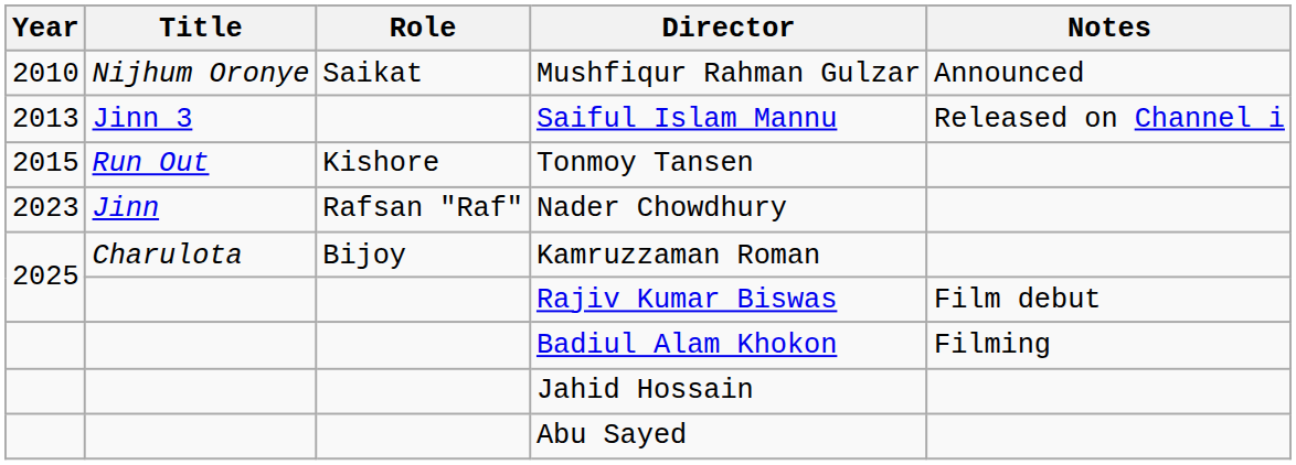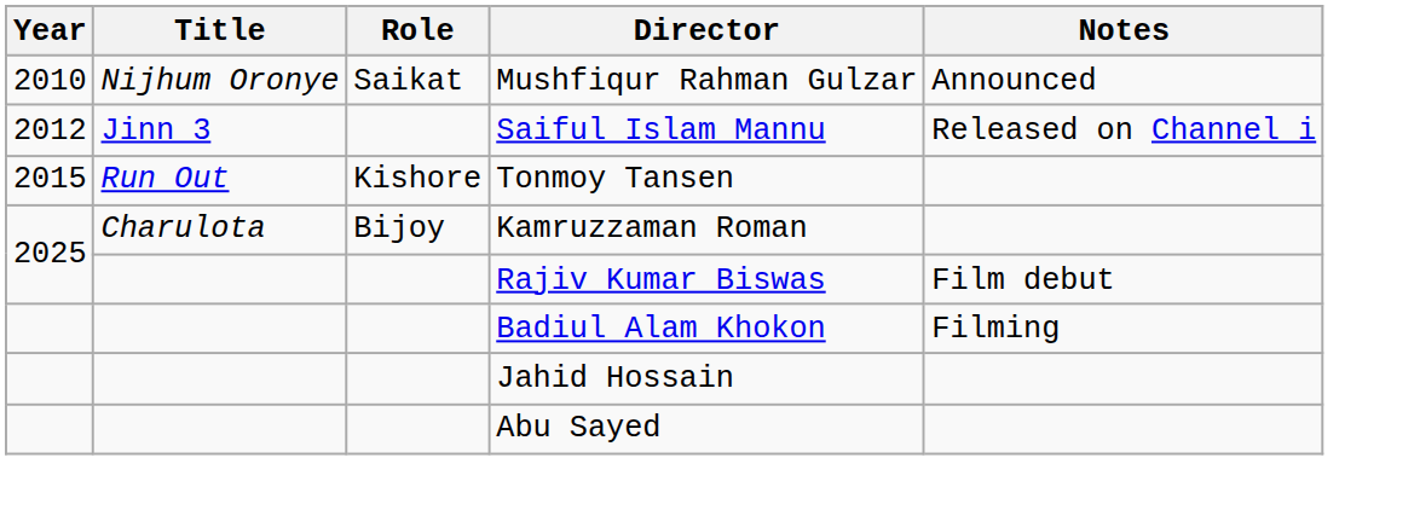 <table class="wikitable sortable">
 <tr style="background:#ccc; text-align:center;">
 <th>Year</th>
 <th>Title</th>
 <th>Role</th>
 <th>Director</th>
 <th class="unsortable">Notes</th>
 </tr>
 <tr>
 <td>2010</td>
 <td><em>Nijhum Oronye</em></td>
 <td>Saikat</td>
 <td>Mushfiqur Rahman Gulzar</td>
 <td>Announced</td>
 </tr>
 <tr>
-<td>2013</td>
+<td>2012</td>
 <td></em><a href='#'>Jinn 3</a><em></td>
 <td></td>
 <td><a href='#'>Saiful Islam Mannu</a></td>
 <td>Released on <a href='#'>Channel i</a></td>
 </tr>
 <tr>
 <td>2015</td>
 <td><em><a href='#'>Run Out</a></em></td>
 <td>Kishore</td>
 <td>Tonmoy Tansen</td>
-<td></td>
-</tr>
-<tr>
-<td>2023</td>
-<td><em><a href='#'>Jinn</a></td>
-<td>Rafsan "Raf"</td>
-<td>Nader Chowdhury</td>
 <td></td>
 </tr>
 <tr>
 <td rowspan="2">2025</td>
 <td><em>Charulota</em></td>
 <td>Bijoy</td>
 <td>Kamruzzaman Roman</td>
 <td></td>
 </tr>
 <tr>
 <td></td>
 <td></td>
 <td><a href='#'>Rajiv Kumar Biswas</a></td>
 <td>Film debut</td>
 </tr>
 <tr>
 <td></td>
 <td></td>
 <td></td>
 <td><a href='#'>Badiul Alam Khokon</a></td>
 <td>Filming</td>
 </tr>
 <tr>
 <td></td>
 <td></td>
 <td></td>
 <td>Jahid Hossain</td>
 <td></td>
 </tr>
 <tr>
 <td></td>
 <td></td>
 <td></td>
 <td>Abu Sayed</td>
 <td></td>
 </tr>
 </table>
